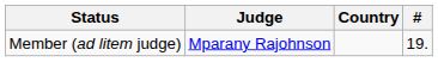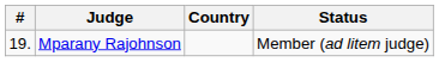 <table class="wikitable">
 <tr>
-<th>Status</th>
+<th>#</th>
 <th>Judge</th>
 <th>Country</th>
-<th>#</th>
+<th>Status</th>
 </tr>
 <tr>
-<td>Member (<em>ad litem</em> judge)</td>
+<td>19.</td>
 <td><a href='#'>Mparany Rajohnson</a></td>
 <td></td>
-<td>19.</td>
+<td>Member (<em>ad litem</em> judge)</td>
 </tr>
 </table>
